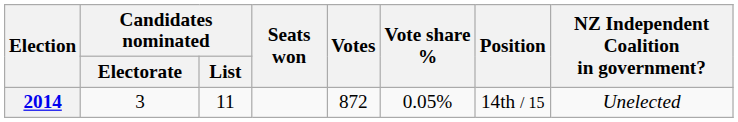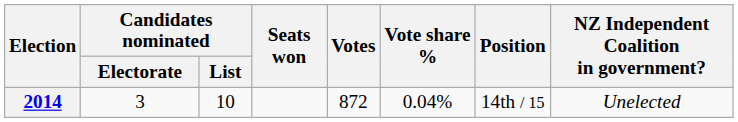 <table class=wikitable>
 <tr>
 <th rowspan=2>Election</th>
 <th colspan=2>Candidates nominated</th>
 <th rowspan=2>Seats won</th>
 <th rowspan=2>Votes</th>
 <th rowspan=2>Vote share %</th>
 <th rowspan=2>Position</th>
 <th rowspan=2>NZ Independent Coalition <br> in government?</th>
 </tr>
 <tr align="center">
 <th>Electorate</th>
 <th>List</th>
 </tr>
 <tr align="center">
 <th><a href='#'>2014</a></th>
 <td>3</td>
-<td>11</td>
+<td>10</td>
 <td></td>
 <td>872</td>
-<td>0.05%</td>
+<td>0.04%</td>
 <td>14th <small>/ 15</small></td>
 <td><em>Unelected</em></td>
 </tr>
 </table>
